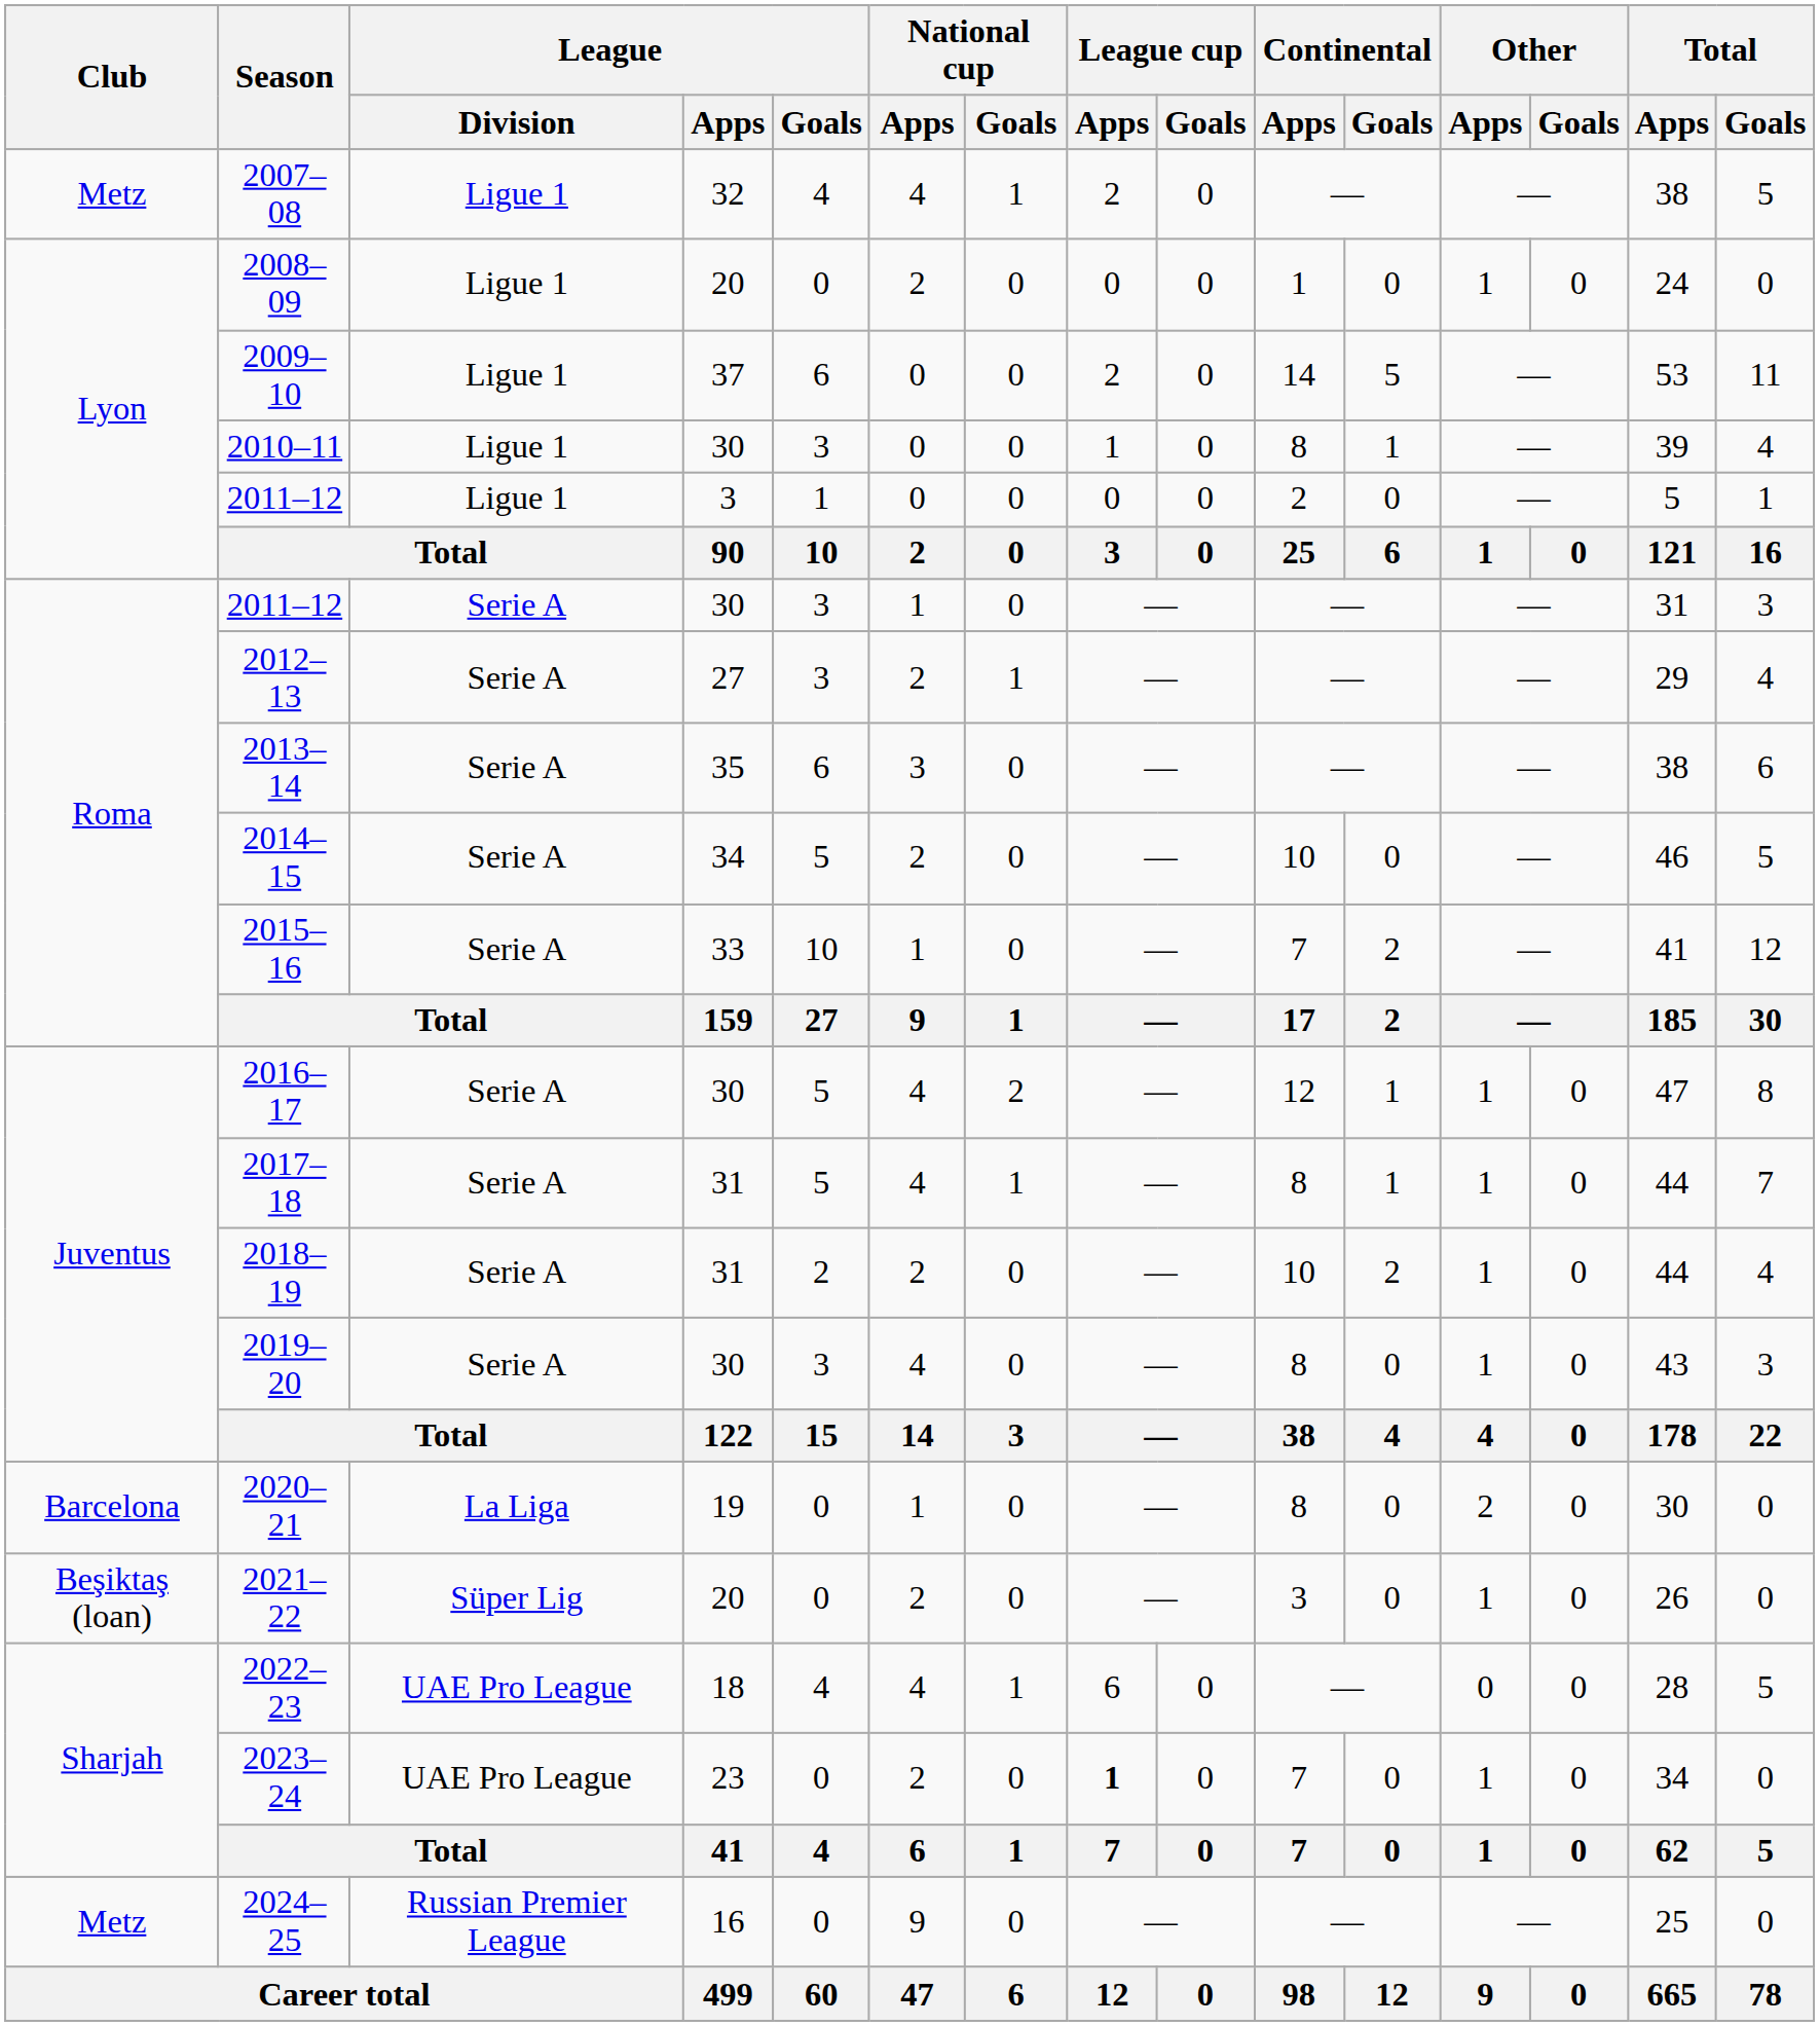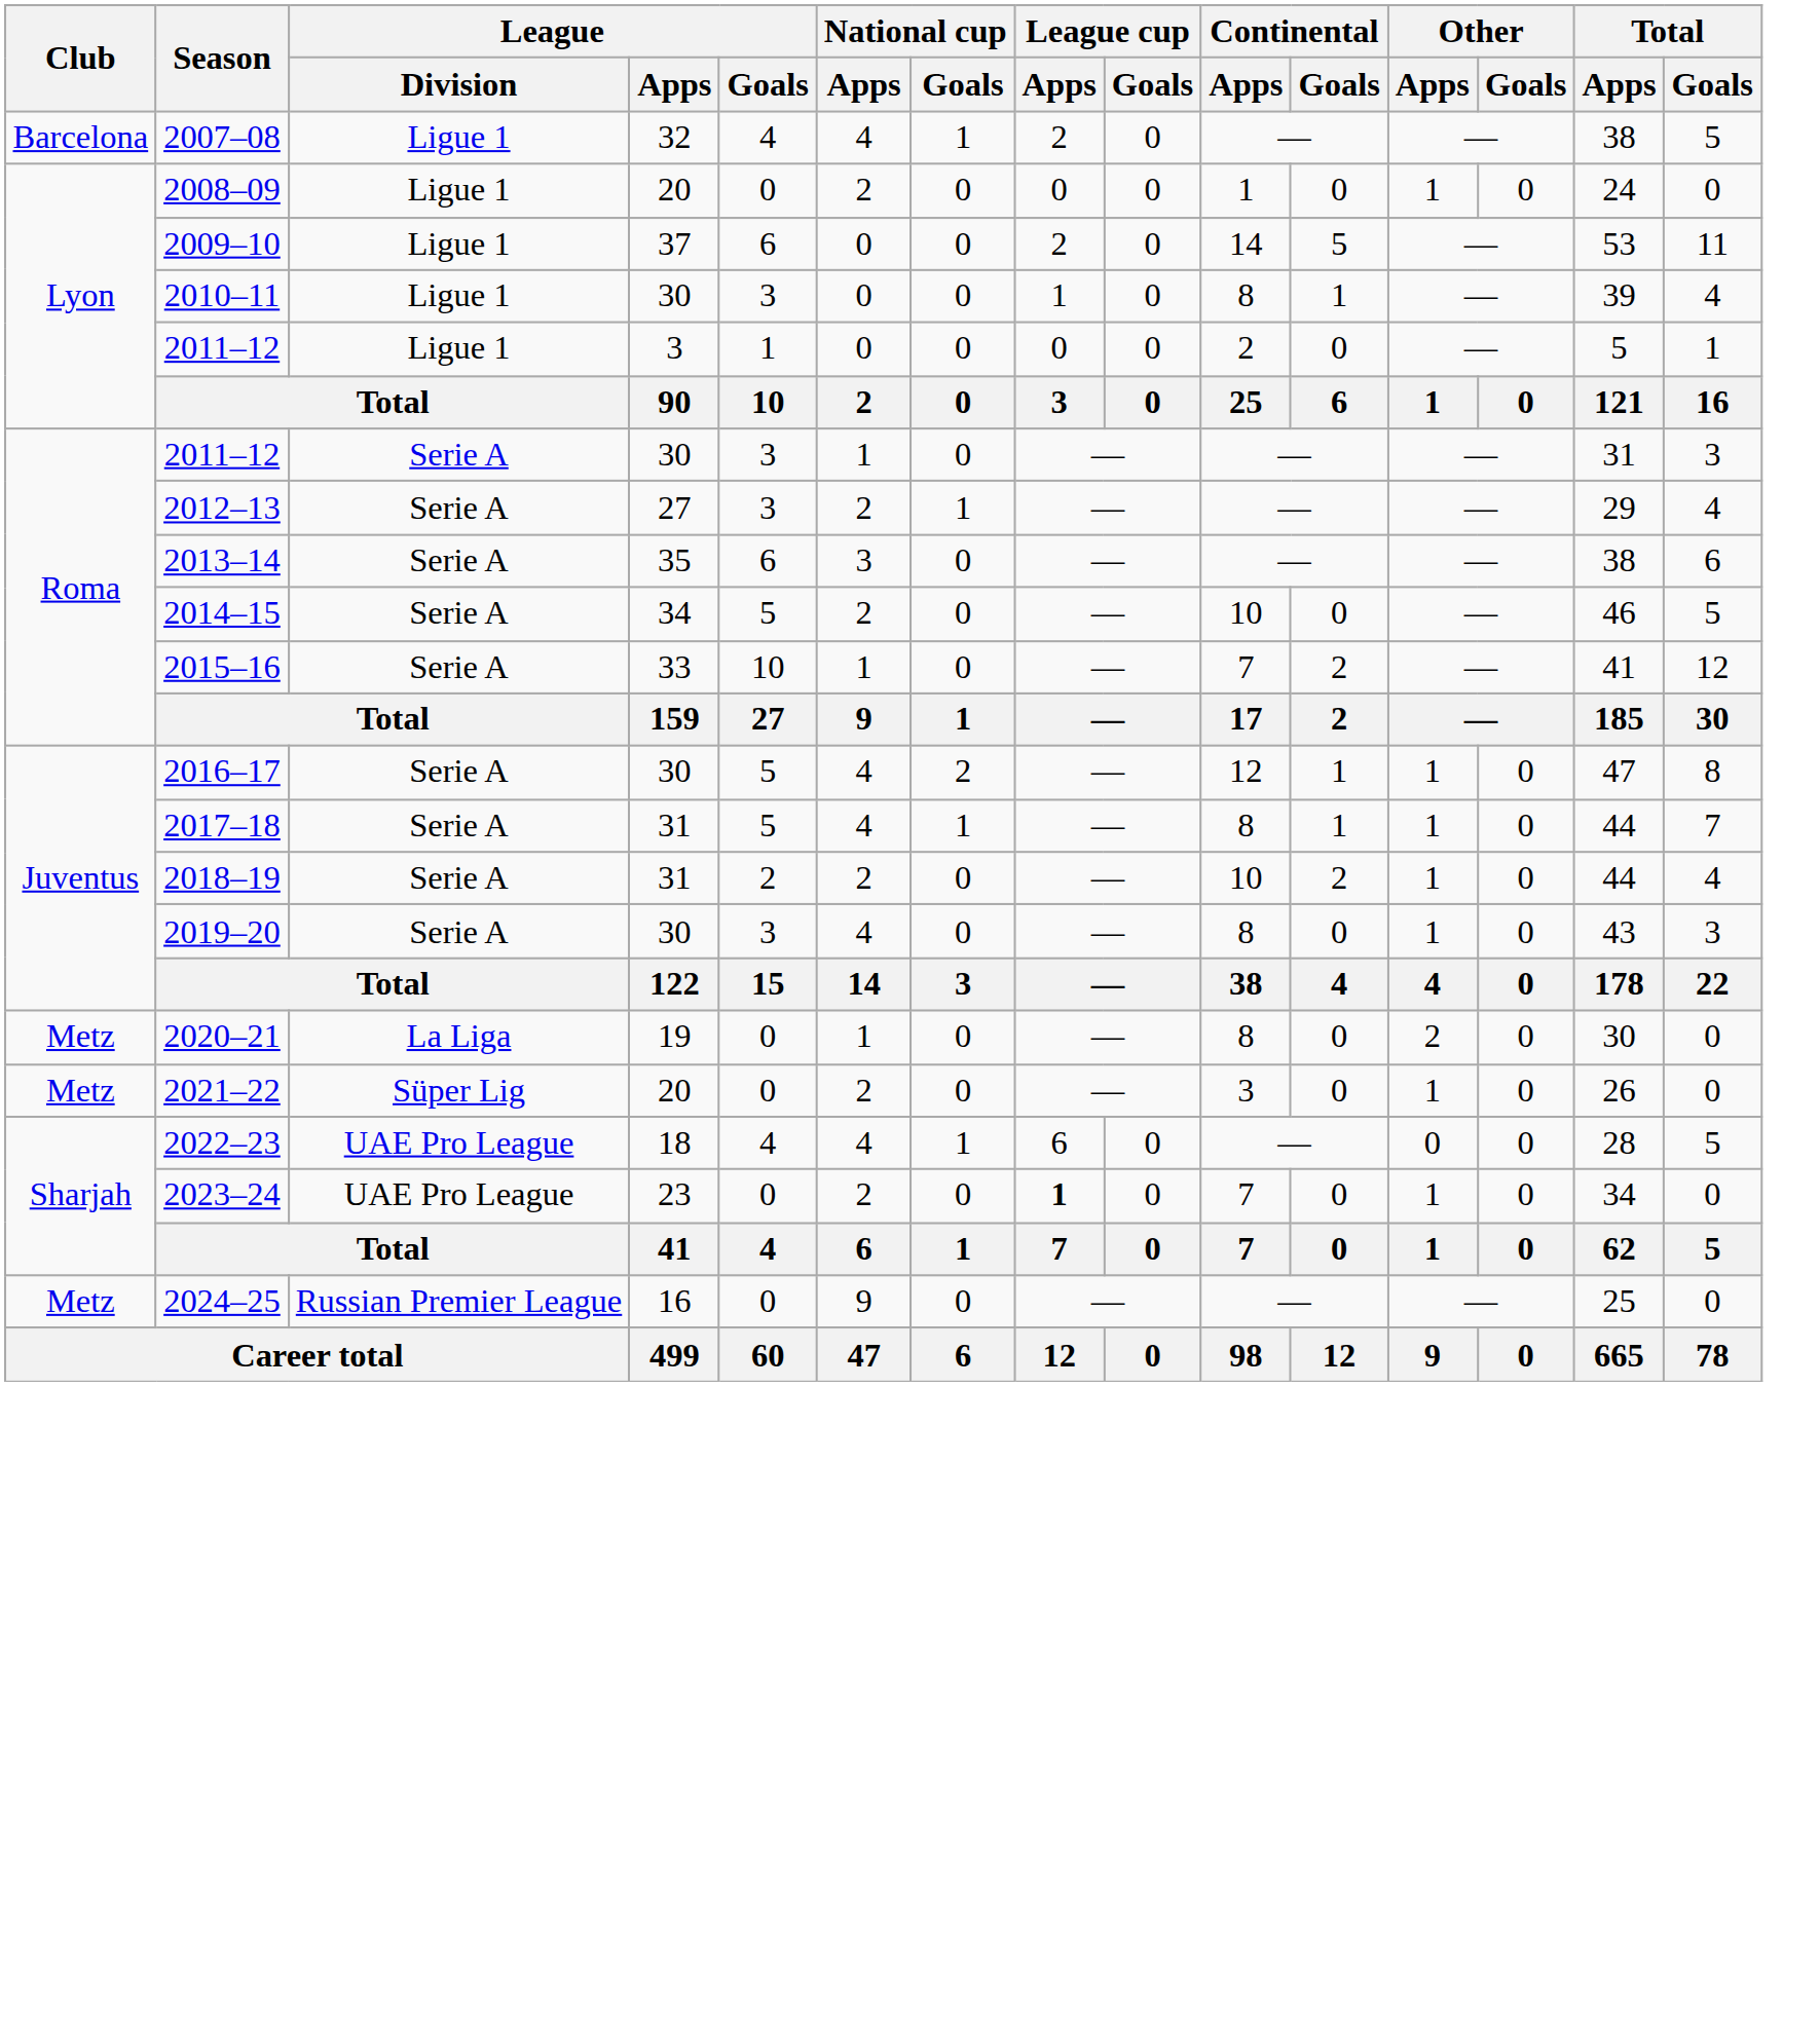 <table class=wikitable style="text-align:center">
 <tr>
 <th rowspan=2>Club</th>
 <th rowspan=2>Season</th>
 <th colspan=3>League</th>
 <th colspan=2>National cup</th>
 <th colspan=2>League cup</th>
 <th colspan=2>Continental</th>
 <th colspan=2>Other</th>
 <th colspan=2>Total</th>
 </tr>
 <tr>
 <th>Division</th>
 <th>Apps</th>
 <th>Goals</th>
 <th>Apps</th>
 <th>Goals</th>
 <th>Apps</th>
 <th>Goals</th>
 <th>Apps</th>
 <th>Goals</th>
 <th>Apps</th>
 <th>Goals</th>
 <th>Apps</th>
 <th>Goals</th>
 </tr>
 <tr>
-<td><a href='#'>Metz</a></td>
+<td><a href='#'>Barcelona</a></td>
 <td><a href='#'>2007–08</a></td>
 <td><a href='#'>Ligue 1</a></td>
 <td>32</td>
 <td>4</td>
 <td>4</td>
 <td>1</td>
 <td>2</td>
 <td>0</td>
 <td colspan="2">—</td>
 <td colspan="2">—</td>
 <td>38</td>
 <td>5</td>
 </tr>
 <tr>
 <td rowspan=5><a href='#'>Lyon</a></td>
 <td><a href='#'>2008–09</a></td>
 <td>Ligue 1</td>
 <td>20</td>
 <td>0</td>
 <td>2</td>
 <td>0</td>
 <td>0</td>
 <td>0</td>
 <td>1</td>
 <td>0</td>
 <td>1</td>
 <td>0</td>
 <td>24</td>
 <td>0</td>
 </tr>
 <tr>
 <td><a href='#'>2009–10</a></td>
 <td>Ligue 1</td>
 <td>37</td>
 <td>6</td>
 <td>0</td>
 <td>0</td>
 <td>2</td>
 <td>0</td>
 <td>14</td>
 <td>5</td>
 <td colspan="2">—</td>
 <td>53</td>
 <td>11</td>
 </tr>
 <tr>
 <td><a href='#'>2010–11</a></td>
 <td>Ligue 1</td>
 <td>30</td>
 <td>3</td>
 <td>0</td>
 <td>0</td>
 <td>1</td>
 <td>0</td>
 <td>8</td>
 <td>1</td>
 <td colspan="2">—</td>
 <td>39</td>
 <td>4</td>
 </tr>
 <tr>
 <td><a href='#'>2011–12</a></td>
 <td>Ligue 1</td>
 <td>3</td>
 <td>1</td>
 <td>0</td>
 <td>0</td>
 <td>0</td>
 <td>0</td>
 <td>2</td>
 <td>0</td>
 <td colspan="2">—</td>
 <td>5</td>
 <td>1</td>
 </tr>
 <tr>
 <th colspan=2>Total</th>
 <th>90</th>
 <th>10</th>
 <th>2</th>
 <th>0</th>
 <th>3</th>
 <th>0</th>
 <th>25</th>
 <th>6</th>
 <th>1</th>
 <th>0</th>
 <th>121</th>
 <th>16</th>
 </tr>
 <tr>
 <td rowspan=6><a href='#'>Roma</a></td>
 <td><a href='#'>2011–12</a></td>
 <td><a href='#'>Serie A</a></td>
 <td>30</td>
 <td>3</td>
 <td>1</td>
 <td>0</td>
 <td colspan="2">—</td>
 <td colspan="2">—</td>
 <td colspan="2">—</td>
 <td>31</td>
 <td>3</td>
 </tr>
 <tr>
 <td><a href='#'>2012–13</a></td>
 <td>Serie A</td>
 <td>27</td>
 <td>3</td>
 <td>2</td>
 <td>1</td>
 <td colspan="2">—</td>
 <td colspan="2">—</td>
 <td colspan="2">—</td>
 <td>29</td>
 <td>4</td>
 </tr>
 <tr>
 <td><a href='#'>2013–14</a></td>
 <td>Serie A</td>
 <td>35</td>
 <td>6</td>
 <td>3</td>
 <td>0</td>
 <td colspan="2">—</td>
 <td colspan="2">—</td>
 <td colspan="2">—</td>
 <td>38</td>
 <td>6</td>
 </tr>
 <tr>
 <td><a href='#'>2014–15</a></td>
 <td>Serie A</td>
 <td>34</td>
 <td>5</td>
 <td>2</td>
 <td>0</td>
 <td colspan="2">—</td>
 <td>10</td>
 <td>0</td>
 <td colspan="2">—</td>
 <td>46</td>
 <td>5</td>
 </tr>
 <tr>
 <td><a href='#'>2015–16</a></td>
 <td>Serie A</td>
 <td>33</td>
 <td>10</td>
 <td>1</td>
 <td>0</td>
 <td colspan="2">—</td>
 <td>7</td>
 <td>2</td>
 <td colspan="2">—</td>
 <td>41</td>
 <td>12</td>
 </tr>
 <tr>
 <th colspan=2>Total</th>
 <th>159</th>
 <th>27</th>
 <th>9</th>
 <th>1</th>
 <th colspan="2">—</th>
 <th>17</th>
 <th>2</th>
 <th colspan="2">—</th>
 <th>185</th>
 <th>30</th>
 </tr>
 <tr>
 <td rowspan=5><a href='#'>Juventus</a></td>
 <td><a href='#'>2016–17</a></td>
 <td>Serie A</td>
 <td>30</td>
 <td>5</td>
 <td>4</td>
 <td>2</td>
 <td colspan="2">—</td>
 <td>12</td>
 <td>1</td>
 <td>1</td>
 <td>0</td>
 <td>47</td>
 <td>8</td>
 </tr>
 <tr>
 <td><a href='#'>2017–18</a></td>
 <td>Serie A</td>
 <td>31</td>
 <td>5</td>
 <td>4</td>
 <td>1</td>
 <td colspan="2">—</td>
 <td>8</td>
 <td>1</td>
 <td>1</td>
 <td>0</td>
 <td>44</td>
 <td>7</td>
 </tr>
 <tr>
 <td><a href='#'>2018–19</a></td>
 <td>Serie A</td>
 <td>31</td>
 <td>2</td>
 <td>2</td>
 <td>0</td>
 <td colspan="2">—</td>
 <td>10</td>
 <td>2</td>
 <td>1</td>
 <td>0</td>
 <td>44</td>
 <td>4</td>
 </tr>
 <tr>
 <td><a href='#'>2019–20</a></td>
 <td>Serie A</td>
 <td>30</td>
 <td>3</td>
 <td>4</td>
 <td>0</td>
 <td colspan="2">—</td>
 <td>8</td>
 <td>0</td>
 <td>1</td>
 <td>0</td>
 <td>43</td>
 <td>3</td>
 </tr>
 <tr>
 <th colspan=2>Total</th>
 <th>122</th>
 <th>15</th>
 <th>14</th>
 <th>3</th>
 <th colspan="2">—</th>
 <th>38</th>
 <th>4</th>
 <th>4</th>
 <th>0</th>
 <th>178</th>
 <th>22</th>
 </tr>
 <tr>
-<td><a href='#'>Barcelona</a></td>
+<td><a href='#'>Metz</a></td>
 <td><a href='#'>2020–21</a></td>
 <td><a href='#'>La Liga</a></td>
 <td>19</td>
 <td>0</td>
 <td>1</td>
 <td>0</td>
 <td colspan="2">—</td>
 <td>8</td>
 <td>0</td>
 <td>2</td>
 <td>0</td>
 <td>30</td>
 <td>0</td>
 </tr>
 <tr>
-<td><a href='#'>Beşiktaş</a> (loan)</td>
+<td><a href='#'>Metz</a></td>
 <td><a href='#'>2021–22</a></td>
 <td><a href='#'>Süper Lig</a></td>
 <td>20</td>
 <td>0</td>
 <td>2</td>
 <td>0</td>
 <td colspan="2">—</td>
 <td>3</td>
 <td>0</td>
 <td>1</td>
 <td>0</td>
 <td>26</td>
 <td>0</td>
 </tr>
 <tr>
 <td rowspan=3><a href='#'>Sharjah</a></td>
 <td><a href='#'>2022–23</a></td>
 <td><a href='#'>UAE Pro League</a></td>
 <td>18</td>
 <td>4</td>
 <td>4</td>
 <td>1</td>
 <td>6</td>
 <td>0</td>
 <td colspan="2">—</td>
 <td>0</td>
 <td>0</td>
 <td>28</td>
 <td>5</td>
 </tr>
 <tr>
 <td><a href='#'>2023–24</a></td>
 <td>UAE Pro League</td>
 <td>23</td>
 <td>0</td>
 <td>2</td>
 <td>0</td>
 <td><strong>1</strong></td>
 <td>0</td>
 <td>7</td>
 <td>0</td>
 <td>1</td>
 <td>0</td>
 <td>34</td>
 <td>0</td>
 </tr>
 <tr>
 <th colspan=2>Total</th>
 <th>41</th>
 <th>4</th>
 <th>6</th>
 <th>1</th>
 <th>7</th>
 <th>0</th>
 <th>7</th>
 <th>0</th>
 <th>1</th>
 <th>0</th>
 <th>62</th>
 <th>5</th>
 </tr>
 <tr>
 <td><a href='#'>Metz</a></td>
 <td><a href='#'>2024–25</a></td>
 <td><a href='#'>Russian Premier League</a></td>
 <td>16</td>
 <td>0</td>
 <td>9</td>
 <td>0</td>
 <td colspan="2">—</td>
 <td colspan="2">—</td>
 <td colspan="2">—</td>
 <td>25</td>
 <td>0</td>
 </tr>
 <tr>
 <th colspan=3>Career total</th>
 <th>499</th>
 <th>60</th>
 <th>47</th>
 <th>6</th>
 <th>12</th>
 <th>0</th>
 <th>98</th>
 <th>12</th>
 <th>9</th>
 <th>0</th>
 <th>665</th>
 <th>78</th>
 </tr>
 </table>
